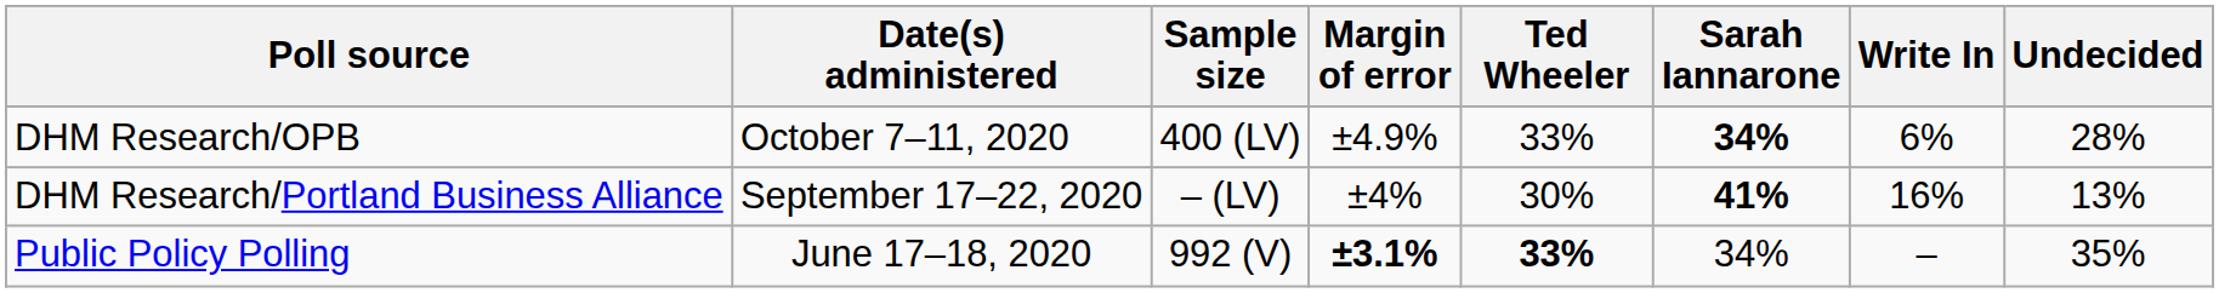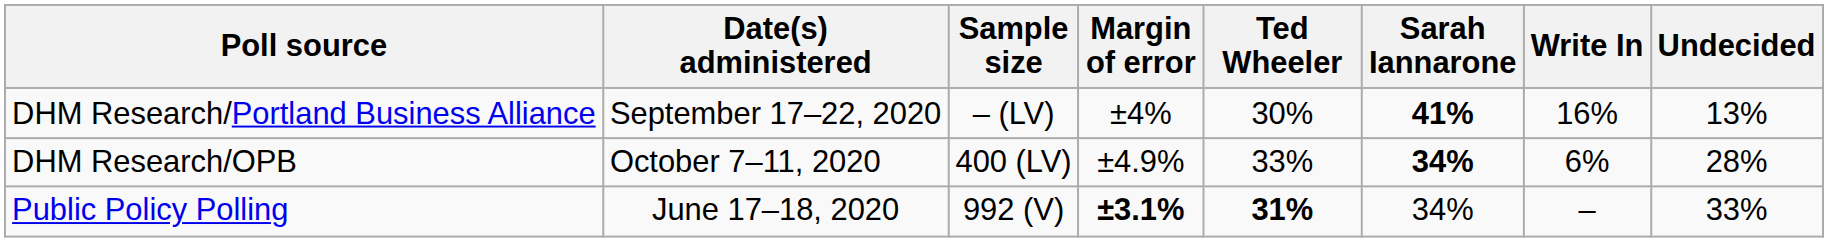 <table class="wikitable">
 <tr>
 <th>Poll source</th>
 <th>Date(s)<br>administered</th>
 <th>Sample<br>size</th>
 <th>Margin<br>of error</th>
 <th style="width:75px;">Ted Wheeler</th>
 <th style="width:75px;">Sarah Iannarone</th>
 <th>Write In</th>
 <th style="width:75px;">Undecided</th>
 </tr>
 <tr>
+<td>DHM Research/<a href='#'>Portland Business Alliance</a></td>
+<td>September 17–22, 2020</td>
+<td align="center">– (LV)</td>
+<td align="center">±4%</td>
+<td align="center">30%</td>
+<td align="center" ><strong>41%</strong></td>
+<td align="center">16%</td>
+<td align="center">13%</td>
+</tr>
+<tr>
 <td>DHM Research/OPB</td>
 <td>October 7–11, 2020</td>
 <td align="center">400 (LV)</td>
 <td align="center">±4.9%</td>
 <td align="center">33%</td>
 <td align="center" ><strong>34%</strong></td>
 <td align="center">6%</td>
 <td align="center">28%</td>
 </tr>
 <tr>
-<td>DHM Research/<a href='#'>Portland Business Alliance</a></td>
-<td>September 17–22, 2020</td>
-<td align="center">– (LV)</td>
-<td align="center">±4%</td>
-<td align="center">30%</td>
-<td align="center" ><strong>41%</strong></td>
-<td align="center">16%</td>
-<td align="center">13%</td>
-</tr>
-<tr>
 <td><a href='#'>Public Policy Polling</a></td>
 <td align="center">June 17–18, 2020</td>
 <td align="center">992 (V)</td>
 <td align="center"><strong>±3.1%</strong></td>
-<td align="center" ><strong>33%</strong></td>
+<td align="center" ><strong>31%</strong></td>
 <td align="center">34%</td>
 <td align="center">–</td>
-<td align="center">35%</td>
+<td align="center">33%</td>
 </tr>
 </table>
